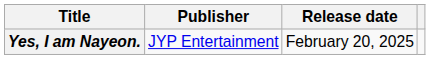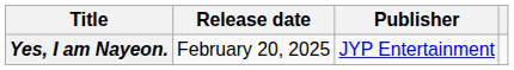 <table class="wikitable plainrowheaders" style="text-align:center">
 <tr>
 <th scope="col">Title</th>
+<th scope="col">Release date</th>
 <th scope="col">Publisher</th>
-<th scope="col">Release date</th>
 <th scope="col"></th>
 </tr>
 <tr>
 <th scope="row"><em>Yes, I am Nayeon.</em></th>
+<td>February 20, 2025</td>
 <td><a href='#'>JYP Entertainment</a></td>
-<td>February 20, 2025</td>
 <td></td>
 </tr>
 </table>
